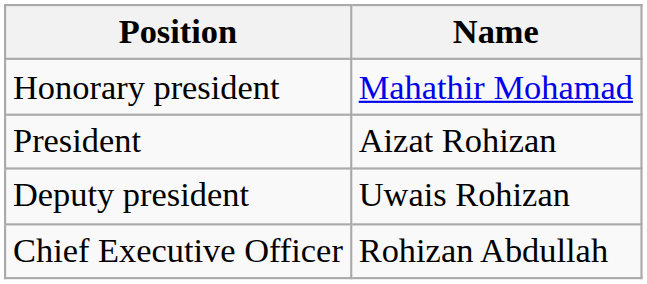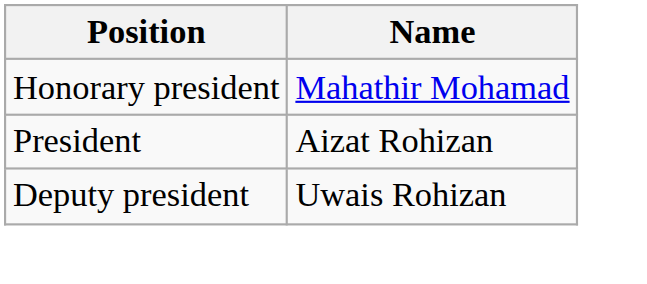 <table class="wikitable">
 <tr>
 <th>Position</th>
 <th>Name</th>
 </tr>
 <tr>
 <td>Honorary president</td>
 <td> <a href='#'>Mahathir Mohamad</a></td>
 </tr>
 <tr>
 <td>President</td>
 <td> Aizat Rohizan</td>
 </tr>
 <tr>
 <td>Deputy president</td>
 <td> Uwais Rohizan</td>
 </tr>
-<tr>
-<td>Chief Executive Officer</td>
-<td> Rohizan Abdullah</td>
-</tr>
 </table>
